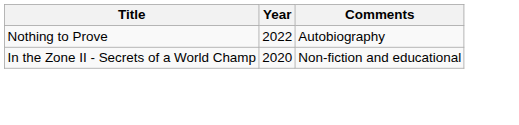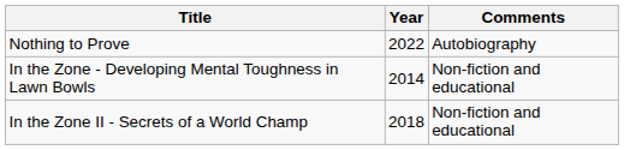 <table class="wikitable">
 <tr>
 <th>Title</th>
 <th>Year</th>
 <th>Comments</th>
 </tr>
 <tr>
 <td>Nothing to Prove</td>
 <td>2022</td>
 <td>Autobiography</td>
 </tr>
 <tr>
+<td>In the Zone - Developing Mental Toughness in Lawn Bowls</td>
+<td>2014</td>
+<td>Non-fiction and educational</td>
+</tr>
+<tr>
 <td>In the Zone II - Secrets of a World Champ</td>
-<td>2020</td>
+<td>2018</td>
 <td>Non-fiction and educational</td>
 </tr>
 </table>
